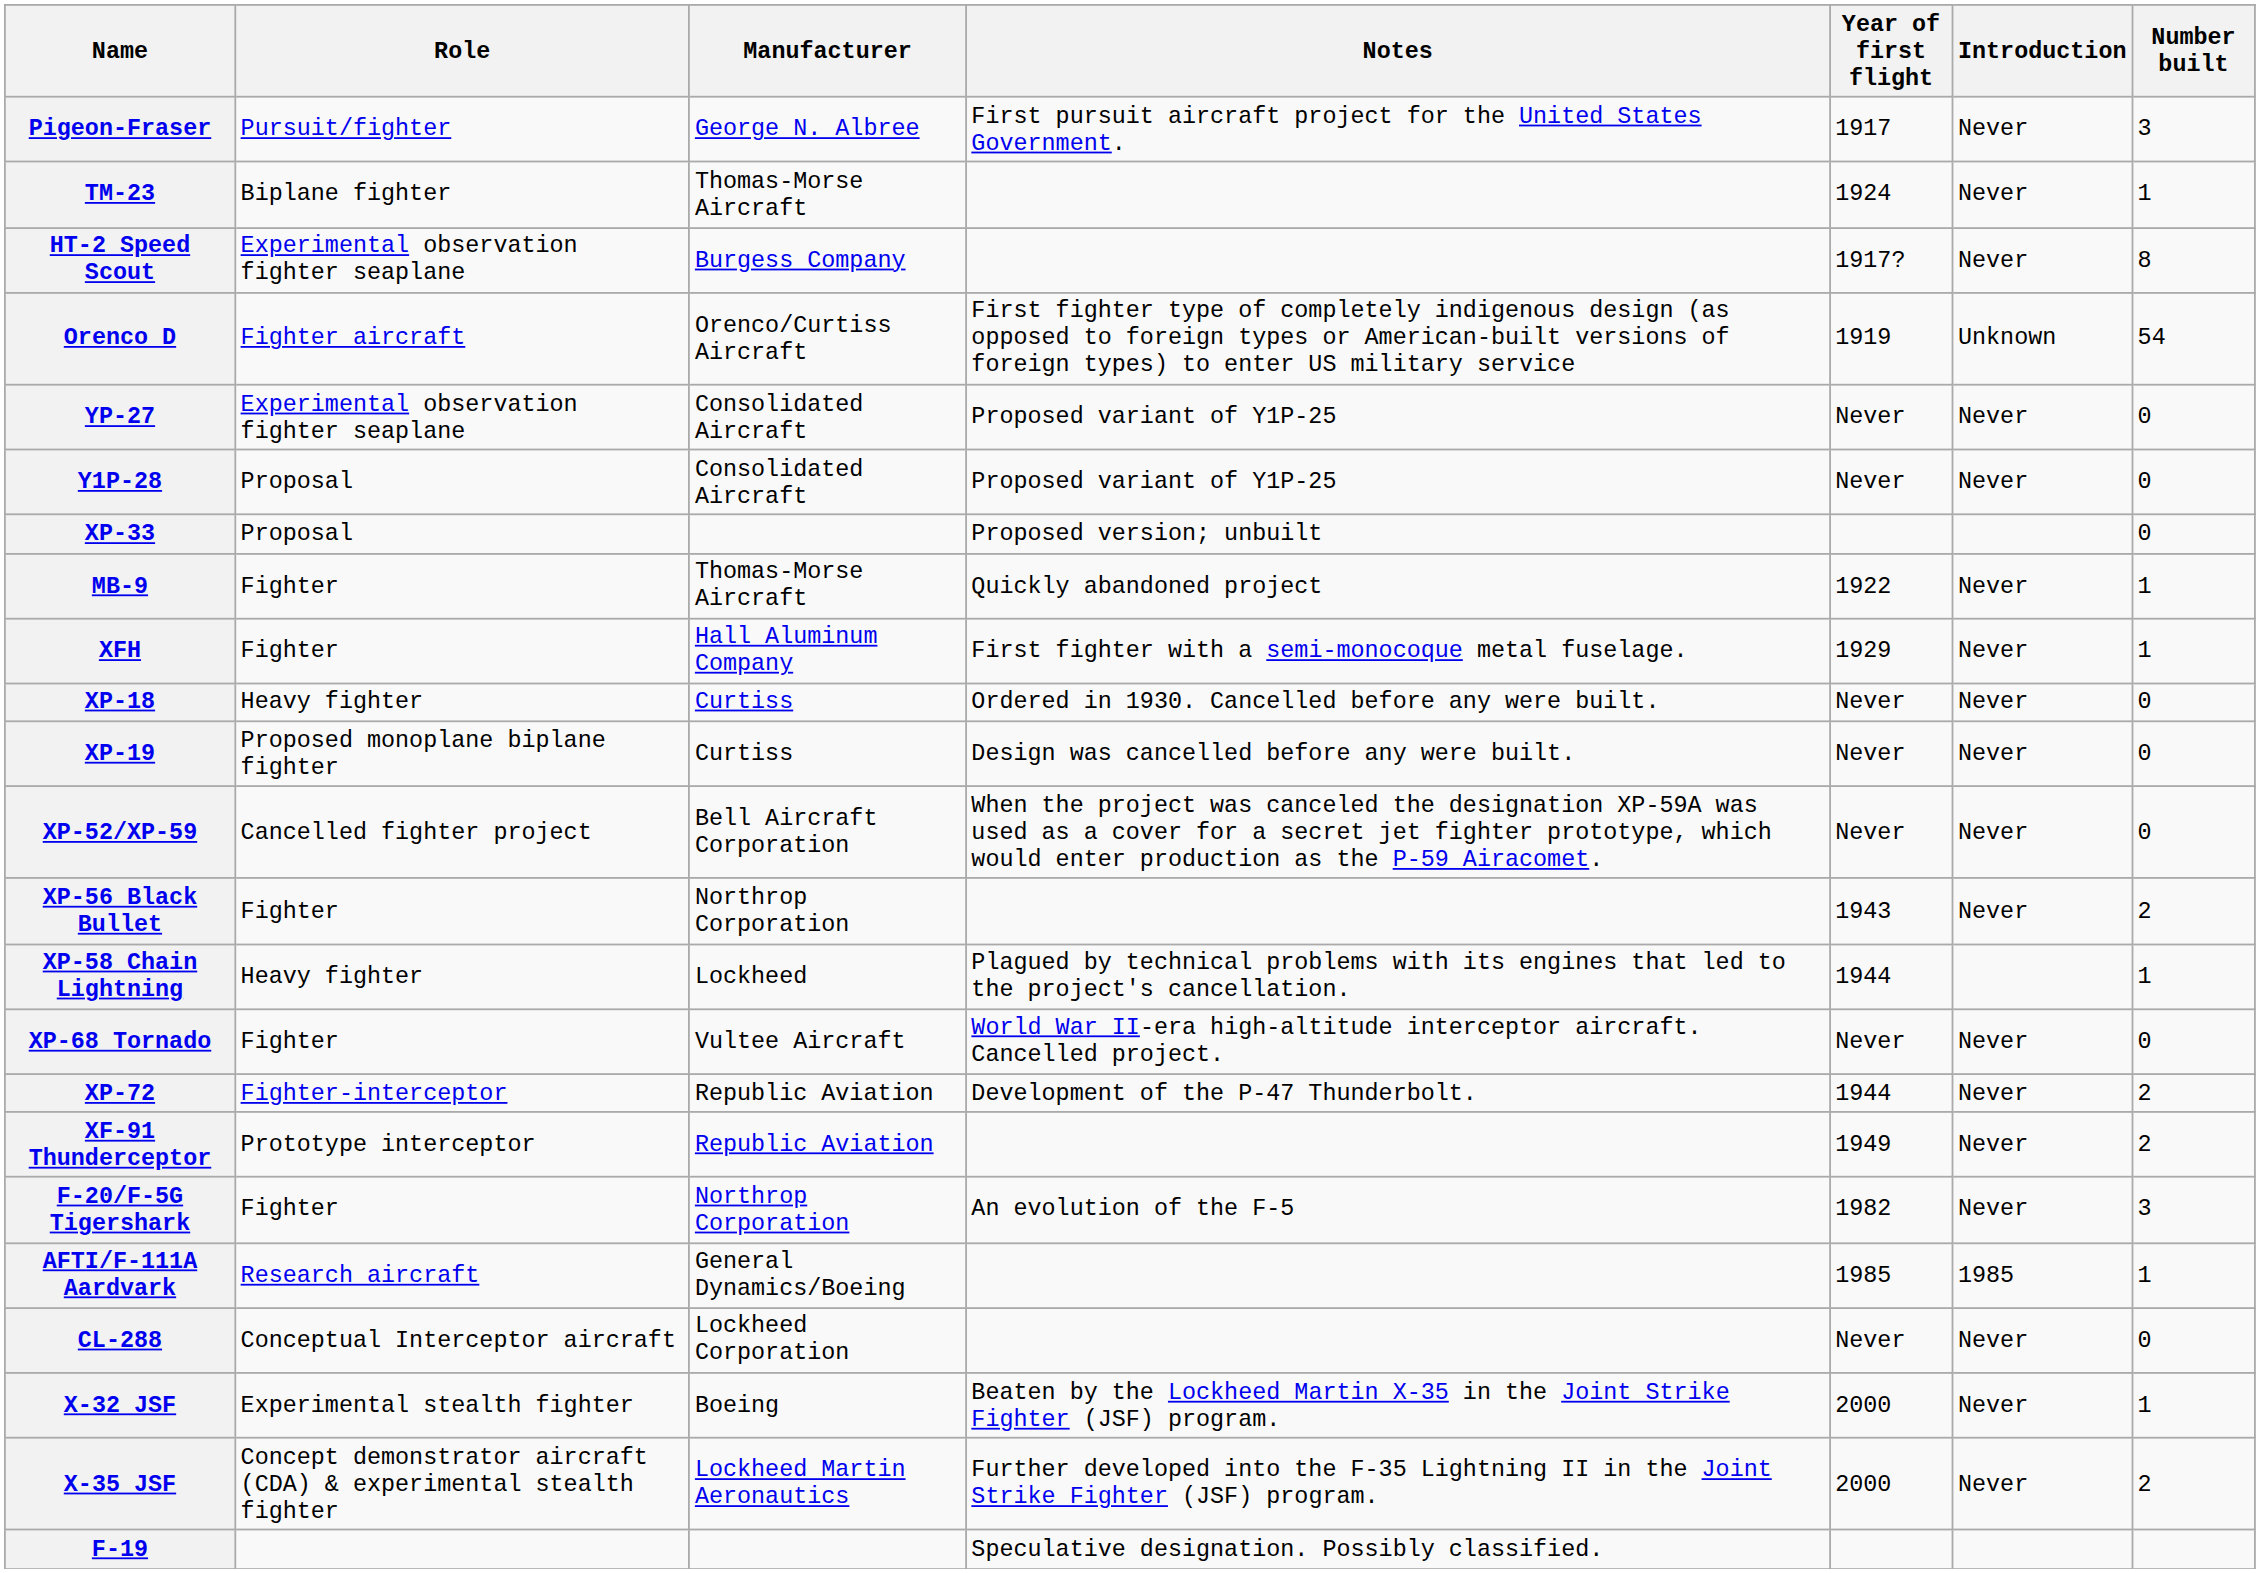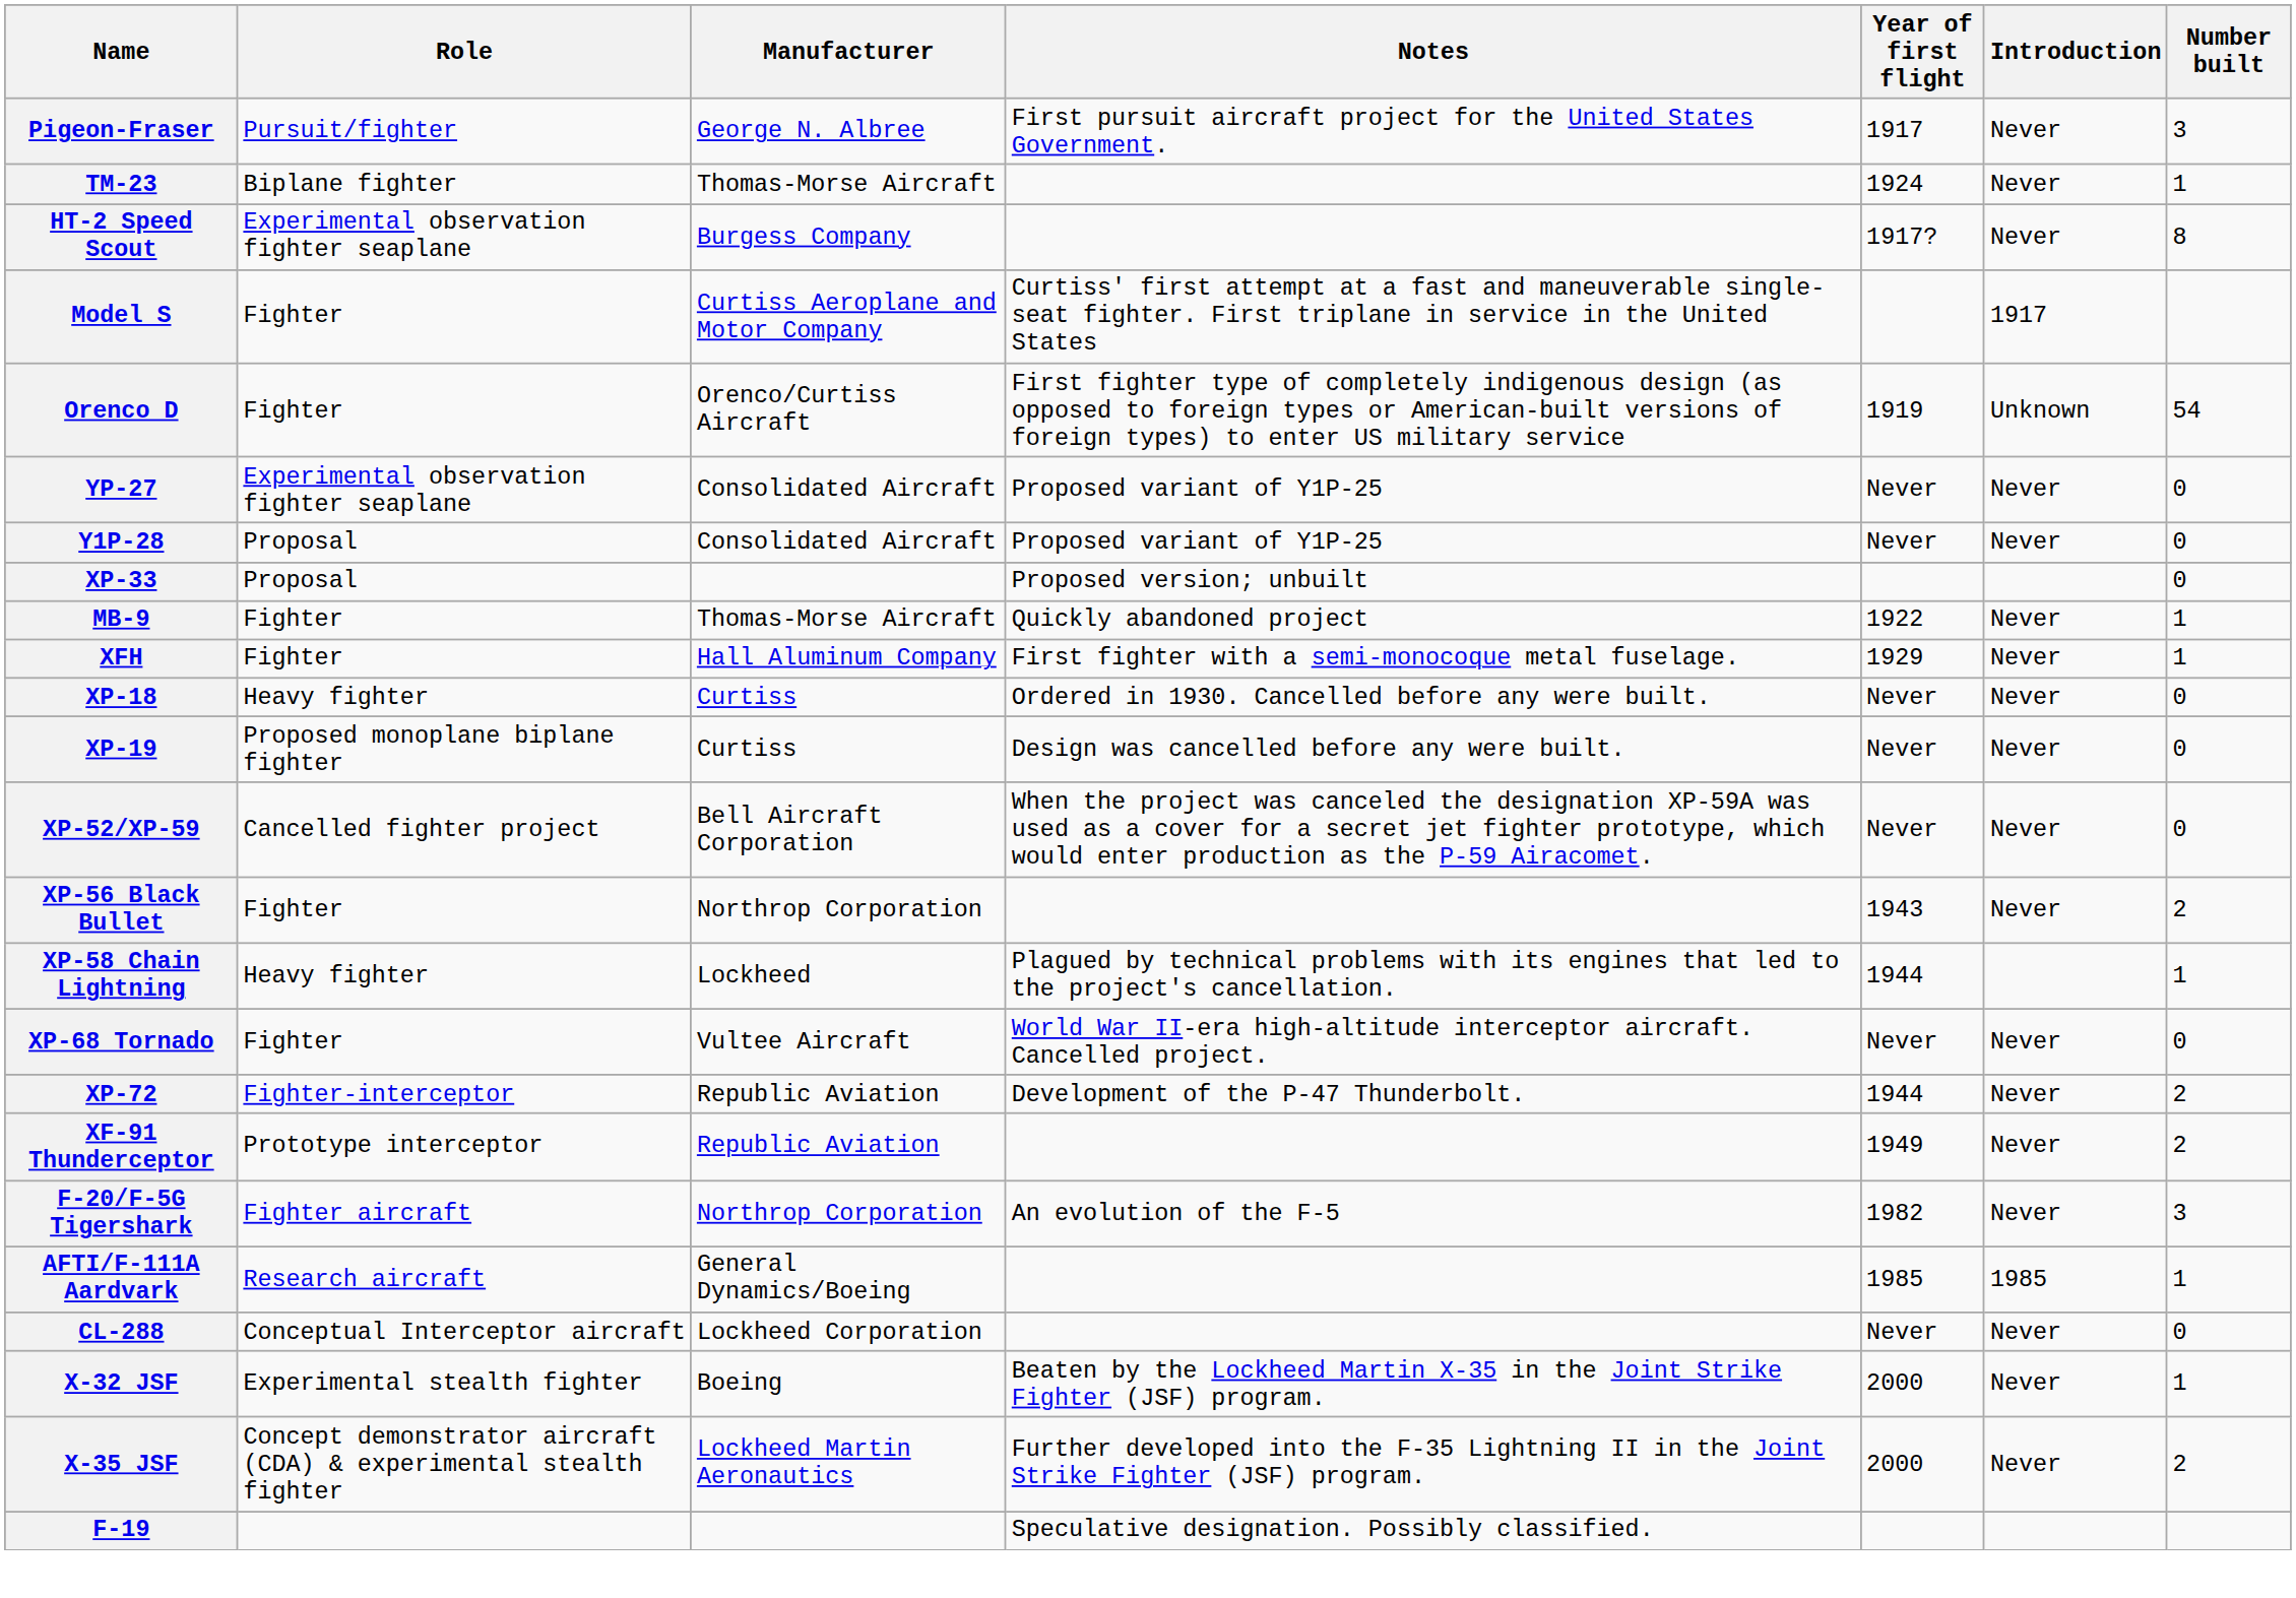 <table class="wikitable sortable">
 <tr>
 <th>Name</th>
 <th>Role</th>
 <th>Manufacturer</th>
 <th>Notes</th>
 <th>Year of<br>first flight</th>
 <th>Introduction</th>
 <th>Number built</th>
 </tr>
 <tr>
 <th><a href='#'>Pigeon-Fraser</a></th>
 <td><a href='#'>Pursuit/fighter</a></td>
 <td><a href='#'>George N. Albree</a></td>
 <td>First pursuit aircraft project for the <a href='#'>United States Government</a>.</td>
 <td>1917</td>
 <td>Never</td>
 <td>3</td>
 </tr>
 <tr>
 <th><a href='#'>TM-23</a></th>
 <td>Biplane fighter</td>
 <td>Thomas-Morse Aircraft</td>
 <td></td>
 <td>1924</td>
 <td>Never</td>
 <td>1</td>
 </tr>
 <tr>
 <th><a href='#'>HT-2 Speed Scout</a></th>
 <td><a href='#'>Experimental</a> observation fighter seaplane</td>
 <td><a href='#'>Burgess Company</a></td>
 <td></td>
 <td>1917?</td>
 <td>Never</td>
 <td>8</td>
 </tr>
 <tr>
+<th><a href='#'>Model S</a></th>
+<td>Fighter</td>
+<td><a href='#'>Curtiss Aeroplane and Motor Company</a></td>
+<td>Curtiss' first attempt at a fast and maneuverable single-seat fighter. First triplane in service in the United States</td>
+<td></td>
+<td>1917</td>
+<td></td>
+</tr>
+<tr>
 <th><a href='#'>Orenco D</a></th>
-<td><a href='#'>Fighter aircraft</a></td>
+<td>Fighter</td>
 <td>Orenco/Curtiss Aircraft</td>
 <td>First fighter type of completely indigenous design (as opposed to foreign types or American-built versions of foreign types) to enter US military service</td>
 <td>1919</td>
 <td>Unknown</td>
 <td>54</td>
 </tr>
 <tr>
 <th><a href='#'>YP-27</a></th>
 <td><a href='#'>Experimental</a> observation fighter seaplane</td>
 <td>Consolidated Aircraft</td>
 <td>Proposed variant of Y1P-25</td>
 <td>Never</td>
 <td>Never</td>
 <td>0</td>
 </tr>
 <tr>
 <th><a href='#'>Y1P-28</a></th>
 <td>Proposal</td>
 <td>Consolidated Aircraft</td>
 <td>Proposed variant of Y1P-25</td>
 <td>Never</td>
 <td>Never</td>
 <td>0</td>
 </tr>
 <tr>
 <th><a href='#'>XP-33</a></th>
 <td>Proposal</td>
 <td></td>
 <td>Proposed version; unbuilt</td>
 <td></td>
 <td></td>
 <td>0</td>
 </tr>
 <tr>
 <th><a href='#'>MB-9</a></th>
 <td>Fighter</td>
 <td>Thomas-Morse Aircraft</td>
 <td>Quickly abandoned project</td>
 <td>1922</td>
 <td>Never</td>
 <td>1</td>
 </tr>
 <tr>
 <th><a href='#'>XFH</a></th>
 <td>Fighter</td>
 <td><a href='#'>Hall Aluminum Company</a></td>
 <td>First fighter with a <a href='#'>semi-monocoque</a> metal fuselage.</td>
 <td>1929</td>
 <td>Never</td>
 <td>1</td>
 </tr>
 <tr>
 <th><a href='#'>XP-18</a></th>
 <td>Heavy fighter</td>
 <td><a href='#'>Curtiss</a></td>
 <td>Ordered in 1930. Cancelled before any were built.</td>
 <td>Never</td>
 <td>Never</td>
 <td>0</td>
 </tr>
 <tr>
 <th><a href='#'>XP-19</a></th>
 <td>Proposed monoplane biplane fighter</td>
 <td>Curtiss</td>
 <td>Design was cancelled before any were built.</td>
 <td>Never</td>
 <td>Never</td>
 <td>0</td>
 </tr>
 <tr>
 <th><a href='#'>XP-52/XP-59</a></th>
 <td>Cancelled fighter project</td>
 <td>Bell Aircraft Corporation</td>
 <td>When the project was canceled the designation XP-59A was used as a cover for a secret jet fighter prototype, which would enter production as the <a href='#'>P-59 Airacomet</a>.</td>
 <td>Never</td>
 <td>Never</td>
 <td>0</td>
 </tr>
 <tr>
 <th><a href='#'>XP-56 Black Bullet</a></th>
 <td>Fighter</td>
 <td>Northrop Corporation</td>
 <td></td>
 <td>1943</td>
 <td>Never</td>
 <td>2</td>
 </tr>
 <tr>
 <th><a href='#'>XP-58 Chain Lightning</a></th>
 <td>Heavy fighter</td>
 <td>Lockheed</td>
 <td>Plagued by technical problems with its engines that led to the project's cancellation.</td>
 <td>1944</td>
 <td></td>
 <td>1</td>
 </tr>
 <tr>
 <th><a href='#'>XP-68 Tornado</a></th>
 <td>Fighter</td>
 <td>Vultee Aircraft</td>
 <td><a href='#'>World War II</a>-era high-altitude interceptor aircraft. Cancelled project.</td>
 <td>Never</td>
 <td>Never</td>
 <td>0</td>
 </tr>
 <tr>
 <th><a href='#'>XP-72</a></th>
 <td><a href='#'>Fighter-interceptor</a></td>
 <td>Republic Aviation</td>
 <td>Development of the P-47 Thunderbolt.</td>
 <td>1944</td>
 <td>Never</td>
 <td>2</td>
 </tr>
 <tr>
 <th><a href='#'>XF-91 Thunderceptor</a></th>
 <td>Prototype interceptor</td>
 <td><a href='#'>Republic Aviation</a></td>
 <td></td>
 <td>1949</td>
 <td>Never</td>
 <td>2</td>
 </tr>
 <tr>
 <th><a href='#'>F-20/F-5G Tigershark</a></th>
-<td>Fighter</td>
+<td><a href='#'>Fighter aircraft</a></td>
 <td><a href='#'>Northrop Corporation</a></td>
 <td>An evolution of the F-5</td>
 <td>1982</td>
 <td>Never</td>
 <td>3</td>
 </tr>
 <tr>
 <th><a href='#'>AFTI/F-111A Aardvark</a></th>
 <td><a href='#'>Research aircraft</a></td>
 <td>General Dynamics/Boeing</td>
 <td></td>
 <td>1985</td>
 <td>1985</td>
 <td>1</td>
 </tr>
 <tr>
 <th><a href='#'>CL-288</a></th>
 <td>Conceptual Interceptor aircraft</td>
 <td>Lockheed Corporation</td>
 <td></td>
 <td>Never</td>
 <td>Never</td>
 <td>0</td>
 </tr>
 <tr>
 <th><a href='#'>X-32 JSF</a></th>
 <td>Experimental stealth fighter</td>
 <td>Boeing</td>
 <td>Beaten by the <a href='#'>Lockheed Martin X-35</a> in the <a href='#'>Joint Strike Fighter</a> (JSF) program.</td>
 <td>2000</td>
 <td>Never</td>
 <td>1</td>
 </tr>
 <tr>
 <th><a href='#'>X-35 JSF</a></th>
 <td>Concept demonstrator aircraft (CDA) & experimental stealth fighter</td>
 <td><a href='#'>Lockheed Martin Aeronautics</a></td>
 <td>Further developed into the F-35 Lightning II in the <a href='#'>Joint Strike Fighter</a> (JSF) program.</td>
 <td>2000</td>
 <td>Never</td>
 <td>2</td>
 </tr>
 <tr>
 <th><a href='#'>F-19</a></th>
 <td></td>
 <td></td>
 <td>Speculative designation. Possibly classified.</td>
 <td></td>
 <td></td>
 <td></td>
 </tr>
 </table>
